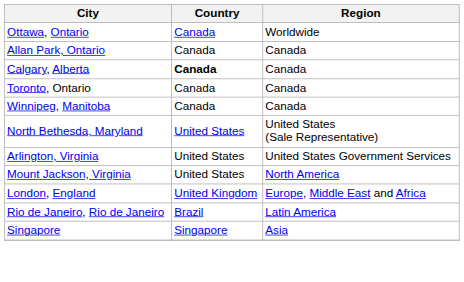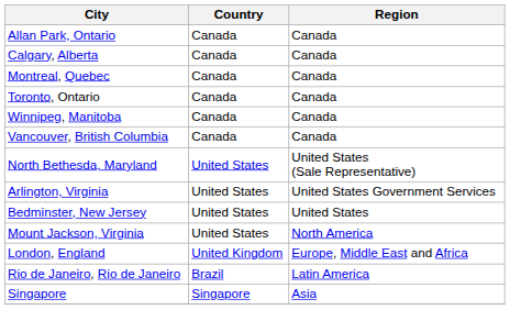 <table class=wikitable style="background:white; color:black" width="100%">
 <tr>
 <th>City</th>
 <th>Country</th>
 <th>Region</th>
-</tr>
-<tr>
-<td><a href='#'>Ottawa</a>, <a href='#'>Ontario</a></td>
-<td><a href='#'>Canada</a></td>
-<td>Worldwide </td>
 </tr>
 <tr>
 <td><a href='#'>Allan Park, Ontario</a></td>
 <td>Canada</td>
 <td>Canada</td>
 </tr>
 <tr>
 <td><a href='#'>Calgary</a>, <a href='#'>Alberta</a></td>
-<td><strong>Canada</strong></td>
+<td>Canada</td>
+<td>Canada</td>
+</tr>
+<tr>
+<td><a href='#'>Montreal</a>, <a href='#'>Quebec</a></td>
+<td>Canada</td>
 <td>Canada</td>
 </tr>
 <tr>
 <td><a href='#'>Toronto</a>, Ontario</td>
 <td>Canada</td>
 <td>Canada</td>
 </tr>
 <tr>
 <td><a href='#'>Winnipeg</a>, <a href='#'>Manitoba</a></td>
 <td>Canada</td>
 <td>Canada</td>
 </tr>
 <tr>
+<td><a href='#'>Vancouver</a>, <a href='#'>British Columbia</a></td>
+<td>Canada</td>
+<td>Canada</td>
+</tr>
+<tr>
 <td><a href='#'>North Bethesda, Maryland</a></td>
 <td><a href='#'>United States</a></td>
 <td>United States<br>(Sale Representative)</td>
 </tr>
 <tr>
 <td><a href='#'>Arlington, Virginia</a></td>
 <td>United States</td>
 <td>United States Government Services<br></td>
+</tr>
+<tr>
+<td><a href='#'>Bedminster, New Jersey</a></td>
+<td>United States</td>
+<td>United States</td>
 </tr>
 <tr>
 <td><a href='#'>Mount Jackson, Virginia</a></td>
 <td>United States</td>
 <td><a href='#'>North America</a></td>
 </tr>
 <tr>
 <td><a href='#'>London</a>, <a href='#'>England</a></td>
 <td><a href='#'>United Kingdom</a></td>
 <td><a href='#'>Europe</a>, <a href='#'>Middle East</a> and <a href='#'>Africa</a></td>
 </tr>
 <tr>
 <td><a href='#'>Rio de Janeiro</a>, <a href='#'>Rio de Janeiro</a></td>
 <td><a href='#'>Brazil</a></td>
 <td><a href='#'>Latin America</a></td>
 </tr>
 <tr>
 <td><a href='#'>Singapore</a></td>
 <td><a href='#'>Singapore</a></td>
 <td><a href='#'>Asia</a></td>
 </tr>
 <tr>
 </tr>
 </table>
